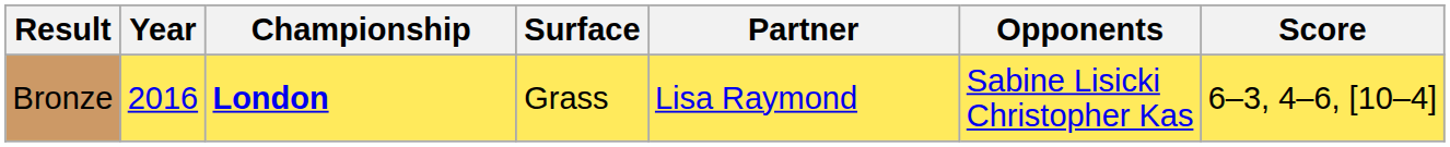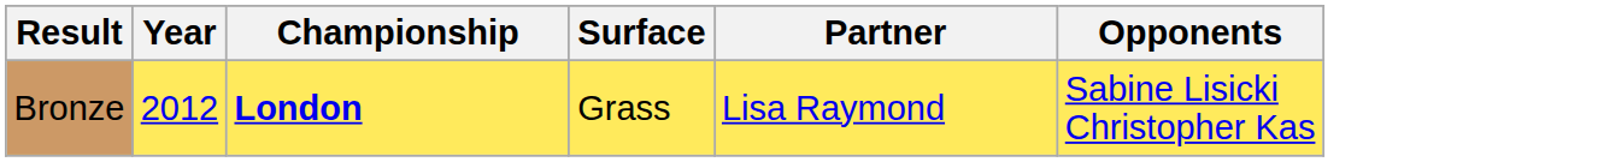 <table class="sortable wikitable">
 <tr>
 <th>Result</th>
 <th>Year</th>
 <th width=150>Championship</th>
 <th>Surface</th>
 <th width=150>Partner</th>
 <th>Opponents</th>
-<th class="unsortable">Score</th>
 </tr>
 <tr bgcolor=FFEA5C>
 <td bgcolor=cc9966>Bronze</td>
-<td><a href='#'>2016</a></td>
+<td><a href='#'>2012</a></td>
 <td><strong><a href='#'>London</a></strong></td>
 <td>Grass</td>
 <td> <a href='#'>Lisa Raymond</a></td>
 <td> <a href='#'>Sabine Lisicki</a><br> <a href='#'>Christopher Kas</a></td>
-<td>6–3, 4–6, [10–4]</td>
 </tr>
 </table>
